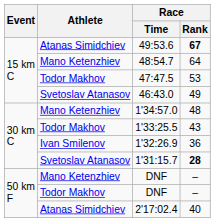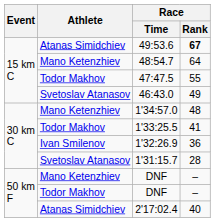 <table class="wikitable" border="1" style="font-size:90%">
 <tr>
 <th rowspan=2>Event</th>
 <th rowspan=2>Athlete</th>
 <th colspan=2>Race</th>
 </tr>
 <tr>
 <th>Time</th>
 <th>Rank</th>
 </tr>
 <tr>
 <td rowspan=4>15 km <br> C</td>
 <td><a href='#'>Atanas Simidchiev</a></td>
 <td align=center>49:53.6</td>
 <td align=center><strong>67</strong></td>
 </tr>
 <tr>
 <td><a href='#'>Mano Ketenzhiev</a></td>
 <td align=center>48:54.7</td>
 <td align=center>64</td>
 </tr>
 <tr>
 <td><a href='#'>Todor Makhov</a></td>
 <td align=center>47:47.5</td>
-<td align=center>53</td>
+<td align=center>55</td>
 </tr>
 <tr>
 <td><a href='#'>Svetoslav Atanasov</a></td>
 <td align=center>46:43.0</td>
 <td align=center>49</td>
 </tr>
 <tr>
 <td rowspan=4>30 km <br> C</td>
 <td><a href='#'>Mano Ketenzhiev</a></td>
 <td align=center>1'34:57.0</td>
 <td align=center>48</td>
 </tr>
 <tr>
 <td><a href='#'>Todor Makhov</a></td>
 <td align=center>1'33:25.5</td>
-<td align=center>43</td>
+<td align=center>41</td>
 </tr>
 <tr>
 <td><a href='#'>Ivan Smilenov</a></td>
 <td align=center>1'32:26.9</td>
 <td align=center>36</td>
 </tr>
 <tr>
 <td><a href='#'>Svetoslav Atanasov</a></td>
 <td align=center>1'31:15.7</td>
-<td align=center><strong>28</strong></td>
+<td align=center>28</td>
 </tr>
 <tr>
 <td rowspan=3>50 km <br> F</td>
 <td><a href='#'>Mano Ketenzhiev</a></td>
 <td align=center>DNF</td>
 <td align=center>–</td>
 </tr>
 <tr>
 <td><a href='#'>Todor Makhov</a></td>
 <td align=center>DNF</td>
 <td align=center>–</td>
 </tr>
 <tr>
 <td><a href='#'>Atanas Simidchiev</a></td>
 <td align=center>2'17:02.4</td>
 <td align=center>40</td>
 </tr>
 </table>
